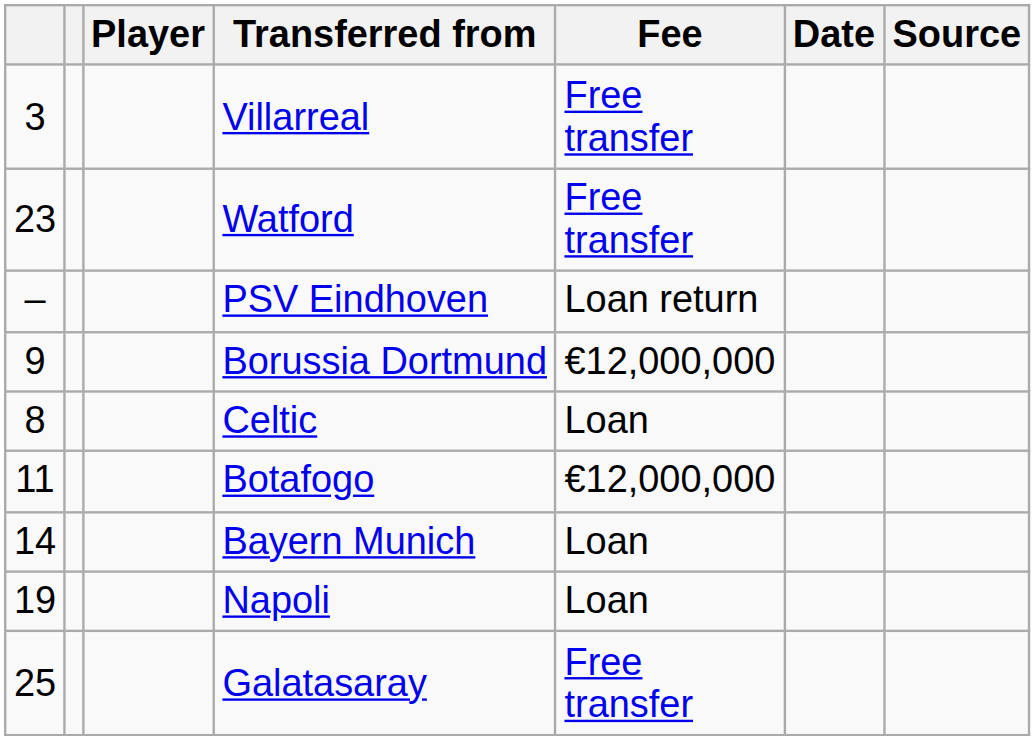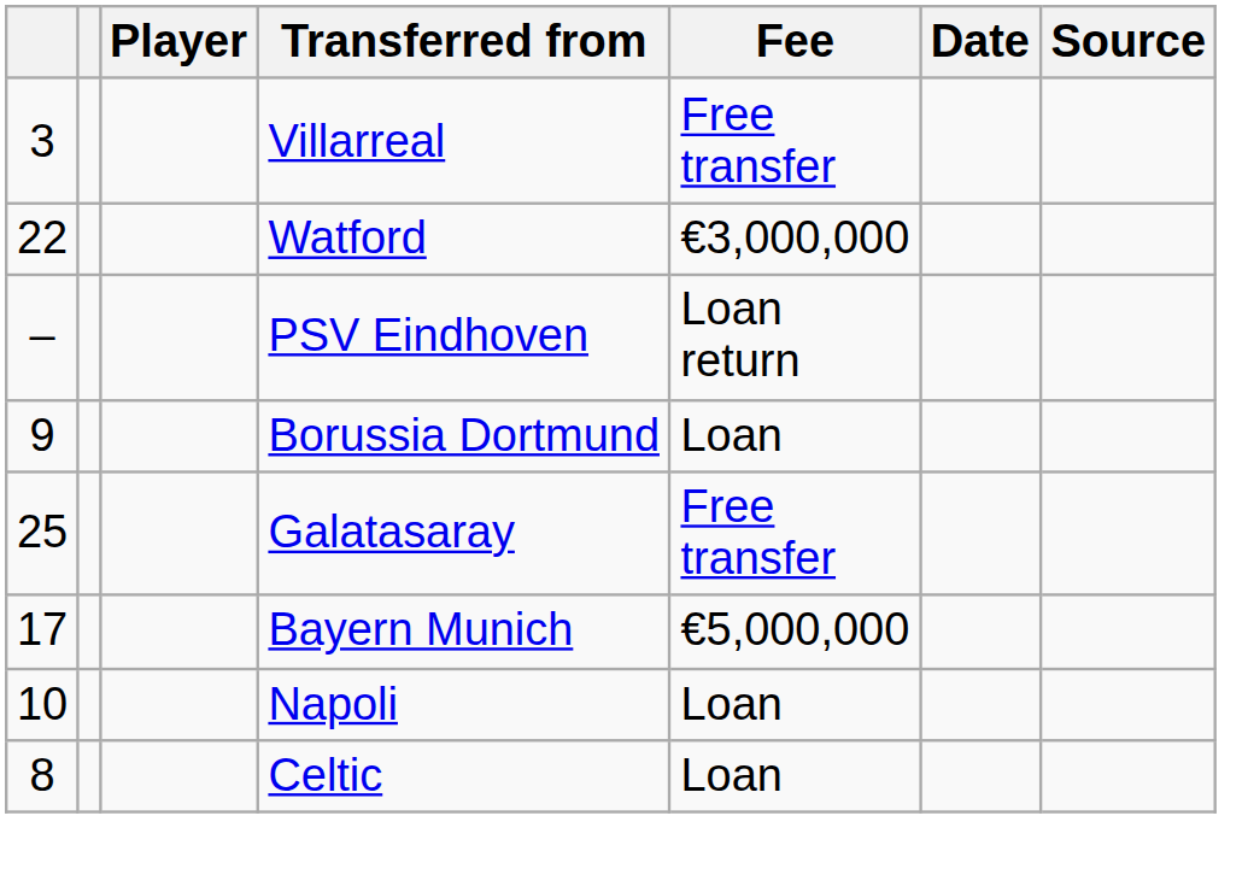 <table class="wikitable plainrowheaders sortable">
 <tr>
 <th></th>
 <th></th>
 <th scope=col>Player</th>
 <th>Transferred from</th>
 <th !scope=col; style="width: 65px;">Fee</th>
 <th scope=col>Date</th>
 <th scope=col>Source</th>
 </tr>
 <tr>
 <td align=center>3</td>
 <td align=center></td>
 <td></td>
 <td> <a href='#'>Villarreal</a></td>
 <td><a href='#'>Free transfer</a></td>
 <td></td>
 <td></td>
 </tr>
 <tr>
-<td align=center>23</td>
+<td align=center>22</td>
 <td align=center></td>
 <td></td>
 <td> <a href='#'>Watford</a></td>
-<td><a href='#'>Free transfer</a></td>
+<td>€3,000,000</td>
 <td></td>
 <td></td>
 </tr>
 <tr>
 <td align=center>–</td>
 <td align=center></td>
 <td></td>
 <td> <a href='#'>PSV Eindhoven</a></td>
 <td>Loan return</td>
 <td></td>
 <td></td>
 </tr>
 <tr>
 <td align=center>9</td>
 <td align=center></td>
 <td></td>
 <td> <a href='#'>Borussia Dortmund</a></td>
-<td>€12,000,000</td>
-<td></td>
-<td></td>
-</tr>
-<tr>
-<td align=center>8</td>
-<td align=center></td>
-<td></td>
-<td> <a href='#'>Celtic</a></td>
-<td>Loan</td>
-<td></td>
-<td></td>
-</tr>
-<tr>
-<td align=center>11</td>
-<td align=center></td>
-<td></td>
-<td> <a href='#'>Botafogo</a></td>
-<td>€12,000,000</td>
-<td></td>
-<td></td>
-</tr>
-<tr>
-<td align=center>14</td>
-<td align=center></td>
-<td></td>
-<td> <a href='#'>Bayern Munich</a></td>
-<td>Loan</td>
-<td></td>
-<td></td>
-</tr>
-<tr>
-<td align=center>19</td>
-<td align=center></td>
-<td></td>
-<td> <a href='#'>Napoli</a></td>
 <td>Loan</td>
 <td></td>
 <td></td>
 </tr>
 <tr>
 <td align=center>25</td>
 <td align=center></td>
 <td></td>
 <td> <a href='#'>Galatasaray</a></td>
 <td><a href='#'>Free transfer</a></td>
 <td></td>
 <td></td>
 </tr>
+<tr>
+<td align=center>17</td>
+<td align=center></td>
+<td></td>
+<td> <a href='#'>Bayern Munich</a></td>
+<td>€5,000,000</td>
+<td></td>
+<td></td>
+</tr>
+<tr>
+<td align=center>10</td>
+<td align=center></td>
+<td></td>
+<td> <a href='#'>Napoli</a></td>
+<td>Loan</td>
+<td></td>
+<td></td>
+</tr>
+<tr>
+<td align=center>8</td>
+<td align=center></td>
+<td></td>
+<td> <a href='#'>Celtic</a></td>
+<td>Loan</td>
+<td></td>
+<td></td>
+</tr>
 </table>
